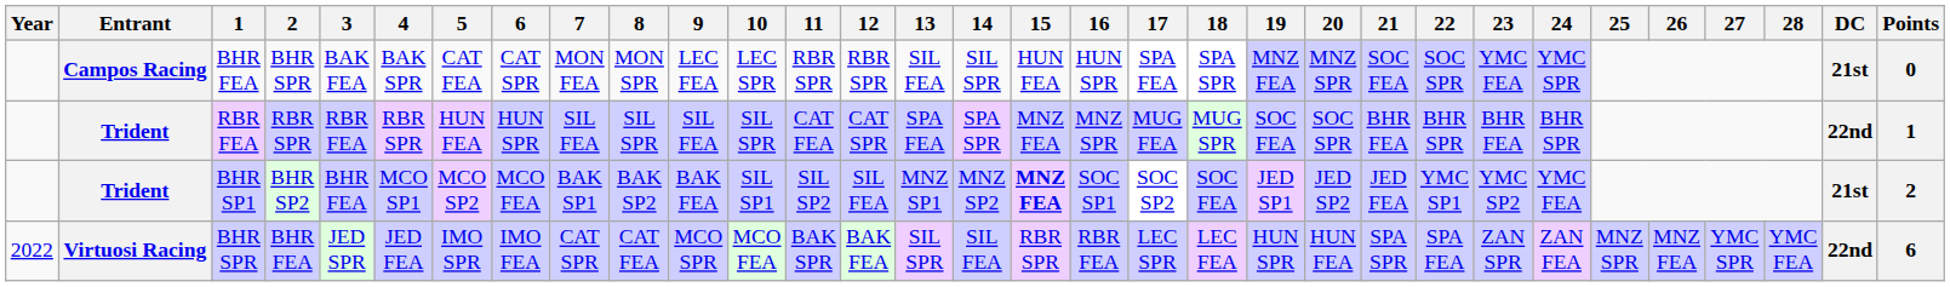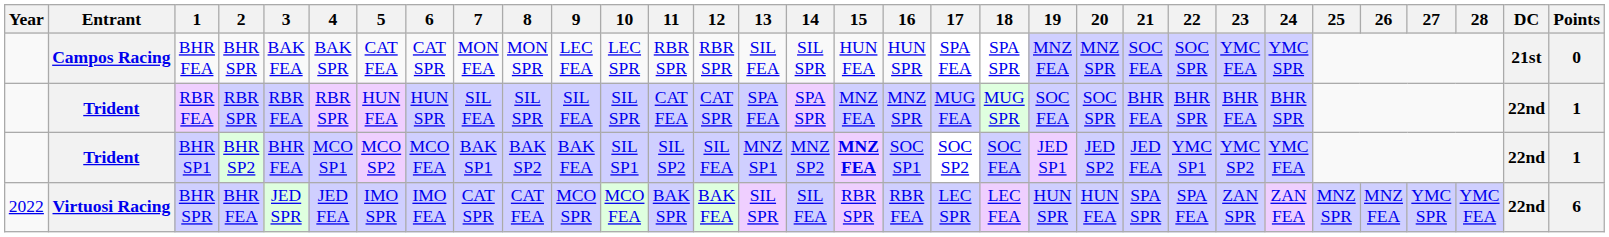 <table class="wikitable" style="text-align:center; font-size:85%">
 <tr>
 <th>Year</th>
 <th>Entrant</th>
 <th>1</th>
 <th>2</th>
 <th>3</th>
 <th>4</th>
 <th>5</th>
 <th>6</th>
 <th>7</th>
 <th>8</th>
 <th>9</th>
 <th>10</th>
 <th>11</th>
 <th>12</th>
 <th>13</th>
 <th>14</th>
 <th>15</th>
 <th>16</th>
 <th>17</th>
 <th>18</th>
 <th>19</th>
 <th>20</th>
 <th>21</th>
 <th>22</th>
 <th>23</th>
 <th>24</th>
 <th>25</th>
 <th>26</th>
 <th>27</th>
 <th>28</th>
 <th>DC</th>
 <th>Points</th>
 </tr>
 <tr>
 <td></td>
 <th nowrap><a href='#'>Campos Racing</a></th>
 <td><a href='#'>BHR<br>FEA</a></td>
 <td><a href='#'>BHR<br>SPR</a></td>
 <td><a href='#'>BAK<br>FEA</a></td>
 <td><a href='#'>BAK<br>SPR</a></td>
 <td><a href='#'>CAT<br>FEA</a></td>
 <td><a href='#'>CAT<br>SPR</a></td>
 <td><a href='#'>MON<br>FEA</a></td>
 <td><a href='#'>MON<br>SPR</a></td>
 <td><a href='#'>LEC<br>FEA</a></td>
 <td><a href='#'>LEC<br>SPR</a></td>
 <td><a href='#'>RBR<br>SPR</a></td>
 <td><a href='#'>RBR<br>SPR</a></td>
 <td><a href='#'>SIL<br>FEA</a></td>
 <td><a href='#'>SIL<br>SPR</a></td>
 <td><a href='#'>HUN<br>FEA</a></td>
 <td><a href='#'>HUN<br>SPR</a></td>
 <td style="background:#FFFFFF;"><a href='#'>SPA<br>FEA</a><br></td>
 <td style="background:#FFFFFF;"><a href='#'>SPA<br>SPR</a><br></td>
 <td style="background:#CFCFFF;"><a href='#'>MNZ<br>FEA</a><br></td>
 <td style="background:#CFCFFF;"><a href='#'>MNZ<br>SPR</a><br></td>
 <td style="background:#CFCFFF;"><a href='#'>SOC<br>FEA</a><br></td>
 <td style="background:#CFCFFF;"><a href='#'>SOC<br>SPR</a><br></td>
 <td style="background:#CFCFFF;"><a href='#'>YMC<br>FEA</a><br></td>
 <td style="background:#CFCFFF;"><a href='#'>YMC<br>SPR</a><br></td>
 <td colspan=4></td>
 <th>21st</th>
 <th>0</th>
 </tr>
 <tr>
 <td></td>
 <th nowrap><a href='#'>Trident</a></th>
 <td style="background:#EFCFFF;"><a href='#'>RBR<br>FEA</a><br></td>
 <td style="background:#CFCFFF;"><a href='#'>RBR<br>SPR</a><br></td>
 <td style="background:#CFCFFF;"><a href='#'>RBR<br>FEA</a><br></td>
 <td style="background:#EFCFFF;"><a href='#'>RBR<br>SPR</a><br></td>
 <td style="background:#EFCFFF;"><a href='#'>HUN<br>FEA</a><br></td>
 <td style="background:#CFCFFF;"><a href='#'>HUN<br>SPR</a><br></td>
 <td style="background:#CFCFFF;"><a href='#'>SIL<br>FEA</a><br></td>
 <td style="background:#CFCFFF;"><a href='#'>SIL<br>SPR</a><br></td>
 <td style="background:#CFCFFF;"><a href='#'>SIL<br>FEA</a><br></td>
 <td style="background:#CFCFFF;"><a href='#'>SIL<br>SPR</a><br></td>
 <td style="background:#CFCFFF;"><a href='#'>CAT<br>FEA</a><br></td>
 <td style="background:#CFCFFF;"><a href='#'>CAT<br>SPR</a><br></td>
 <td style="background:#CFCFFF;"><a href='#'>SPA<br>FEA</a><br></td>
 <td style="background:#EFCFFF;"><a href='#'>SPA<br>SPR</a><br></td>
 <td style="background:#CFCFFF;"><a href='#'>MNZ<br>FEA</a><br></td>
 <td style="background:#CFCFFF;"><a href='#'>MNZ<br>SPR</a><br></td>
 <td style="background:#CFCFFF;"><a href='#'>MUG<br>FEA</a><br></td>
 <td style="background:#DFFFDF;"><a href='#'>MUG<br>SPR</a><br></td>
 <td style="background:#CFCFFF;"><a href='#'>SOC<br>FEA</a><br></td>
 <td style="background:#CFCFFF;"><a href='#'>SOC<br>SPR</a><br></td>
 <td style="background:#CFCFFF;"><a href='#'>BHR<br>FEA</a><br></td>
 <td style="background:#CFCFFF;"><a href='#'>BHR<br>SPR</a><br></td>
 <td style="background:#CFCFFF;"><a href='#'>BHR<br>FEA</a><br></td>
 <td style="background:#CFCFFF;"><a href='#'>BHR<br>SPR</a><br></td>
 <td colspan=4></td>
 <th>22nd</th>
 <th>1</th>
 </tr>
 <tr>
 <td></td>
 <th nowrap><a href='#'>Trident</a></th>
 <td style="background:#CFCFFF;"><a href='#'>BHR<br>SP1</a><br></td>
 <td style="background:#DFFFDF;"><a href='#'>BHR<br>SP2</a><br></td>
 <td style="background:#CFCFFF;"><a href='#'>BHR<br>FEA</a><br></td>
 <td style="background:#CFCFFF;"><a href='#'>MCO<br>SP1</a><br></td>
 <td style="background:#EFCFFF;"><a href='#'>MCO<br>SP2</a><br></td>
 <td style="background:#CFCFFF;"><a href='#'>MCO<br>FEA</a><br></td>
 <td style="background:#CFCFFF;"><a href='#'>BAK<br>SP1</a><br></td>
 <td style="background:#CFCFFF;"><a href='#'>BAK<br>SP2</a><br></td>
 <td style="background:#CFCFFF;"><a href='#'>BAK<br>FEA</a><br></td>
 <td style="background:#CFCFFF;"><a href='#'>SIL<br>SP1</a><br></td>
 <td style="background:#CFCFFF;"><a href='#'>SIL<br>SP2</a><br></td>
 <td style="background:#CFCFFF;"><a href='#'>SIL<br>FEA</a><br></td>
 <td style="background:#CFCFFF;"><a href='#'>MNZ<br>SP1</a><br></td>
 <td style="background:#CFCFFF;"><a href='#'>MNZ<br>SP2</a><br></td>
 <td style="background:#EFCFFF;"><strong><a href='#'>MNZ<br>FEA</a><br></strong></td>
 <td style="background:#CFCFFF;"><a href='#'>SOC<br>SP1</a><br></td>
 <td style="background:#FFFFFF;"><a href='#'>SOC<br>SP2</a><br></td>
 <td style="background:#CFCFFF;"><a href='#'>SOC<br>FEA</a><br></td>
 <td style="background:#EFCFFF;"><a href='#'>JED<br>SP1</a><br></td>
 <td style="background:#CFCFFF;"><a href='#'>JED<br>SP2</a><br></td>
 <td style="background:#CFCFFF;"><a href='#'>JED<br>FEA</a><br></td>
 <td style="background:#CFCFFF;"><a href='#'>YMC<br>SP1</a><br></td>
 <td style="background:#CFCFFF;"><a href='#'>YMC<br>SP2</a><br></td>
 <td style="background:#CFCFFF;"><a href='#'>YMC<br>FEA</a><br></td>
 <td colspan=4></td>
-<th>21st</th>
-<th>2</th>
+<th>22nd</th>
+<th>1</th>
 </tr>
 <tr>
 <td><a href='#'>2022</a></td>
 <th nowrap><a href='#'>Virtuosi Racing</a></th>
 <td style="background:#CFCFFF;"><a href='#'>BHR<br>SPR</a><br></td>
 <td style="background:#CFCFFF;"><a href='#'>BHR<br>FEA</a><br></td>
 <td style="background:#DFFFDF;"><a href='#'>JED<br>SPR</a><br></td>
 <td style="background:#CFCFFF;"><a href='#'>JED<br>FEA</a><br></td>
 <td style="background:#CFCFFF;"><a href='#'>IMO<br>SPR</a><br></td>
 <td style="background:#CFCFFF;"><a href='#'>IMO<br>FEA</a><br></td>
 <td style="background:#CFCFFF;"><a href='#'>CAT<br>SPR</a><br></td>
 <td style="background:#CFCFFF;"><a href='#'>CAT<br>FEA</a><br></td>
 <td style="background:#CFCFFF;"><a href='#'>MCO<br>SPR</a><br></td>
 <td style="background:#DFFFDF;"><a href='#'>MCO<br>FEA</a><br></td>
 <td style="background:#CFCFFF;"><a href='#'>BAK<br>SPR</a><br></td>
 <td style="background:#DFFFDF;"><a href='#'>BAK<br>FEA</a><br></td>
 <td style="background:#EFCFFF;"><a href='#'>SIL<br>SPR</a><br></td>
 <td style="background:#CFCFFF;"><a href='#'>SIL<br>FEA</a><br></td>
 <td style="background:#EFCFFF;"><a href='#'>RBR<br>SPR</a><br></td>
 <td style="background:#CFCFFF;"><a href='#'>RBR<br>FEA</a><br></td>
 <td style="background:#CFCFFF;"><a href='#'>LEC<br>SPR</a><br></td>
 <td style="background:#EFCFFF;"><a href='#'>LEC<br>FEA</a><br></td>
 <td style="background:#CFCFFF;"><a href='#'>HUN<br>SPR</a><br></td>
 <td style="background:#CFCFFF;"><a href='#'>HUN<br>FEA</a><br></td>
 <td style="background:#CFCFFF;"><a href='#'>SPA<br>SPR</a><br></td>
 <td style="background:#CFCFFF;"><a href='#'>SPA<br>FEA</a><br></td>
 <td style="background:#CFCFFF;"><a href='#'>ZAN<br>SPR</a><br></td>
 <td style="background:#EFCFFF;"><a href='#'>ZAN<br>FEA</a><br></td>
 <td style="background:#CFCFFF;"><a href='#'>MNZ<br>SPR</a><br></td>
 <td style="background:#CFCFFF;"><a href='#'>MNZ<br>FEA</a><br></td>
 <td style="background:#CFCFFF;"><a href='#'>YMC<br>SPR</a><br></td>
 <td style="background:#CFCFFF;"><a href='#'>YMC<br>FEA</a><br></td>
 <th>22nd</th>
 <th>6</th>
 </tr>
 </table>
